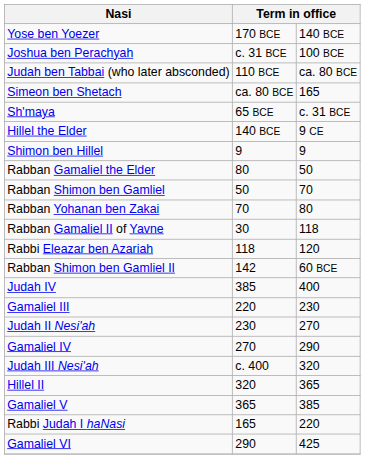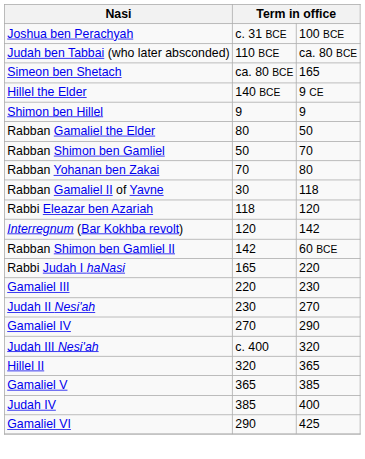 <table class="wikitable">
 <tr ->
 <th>Nasi</th>
 <th colspan="2">Term in office</th>
-</tr>
-<tr ->
-<td><a href='#'>Yose ben Yoezer</a></td>
-<td>170 <small>BCE</small></td>
-<td>140 <small>BCE</small></td>
 </tr>
 <tr ->
 <td><a href='#'>Joshua ben Perachyah</a></td>
 <td>c. 31 <small>BCE</small></td>
 <td>100 <small>BCE</small></td>
 </tr>
 <tr ->
 <td><a href='#'>Judah ben Tabbai</a> (who later absconded)</td>
 <td>110 <small>BCE</small></td>
 <td>ca. 80 <small>BCE</small></td>
 </tr>
 <tr ->
 <td><a href='#'>Simeon ben Shetach</a></td>
 <td>ca. 80 <small>BCE</small></td>
 <td>165</td>
-</tr>
-<tr ->
-<td><a href='#'>Sh'maya</a></td>
-<td>65 <small>BCE</small></td>
-<td>c. 31 <small>BCE</small></td>
 </tr>
 <tr ->
 <td><a href='#'>Hillel the Elder</a></td>
 <td>140 <small>BCE</small></td>
 <td>9 <small>CE</small></td>
 </tr>
 <tr ->
 <td><a href='#'>Shimon ben Hillel</a></td>
 <td>9</td>
 <td>9</td>
 </tr>
 <tr ->
 <td>Rabban <a href='#'>Gamaliel the Elder</a></td>
 <td>80</td>
 <td>50</td>
 </tr>
 <tr ->
 <td>Rabban <a href='#'>Shimon ben Gamliel</a></td>
 <td>50</td>
 <td>70</td>
 </tr>
 <tr ->
 <td>Rabban <a href='#'>Yohanan ben Zakai</a></td>
 <td>70</td>
 <td>80</td>
 </tr>
 <tr ->
 <td>Rabban <a href='#'>Gamaliel II</a> of <a href='#'>Yavne</a></td>
 <td>30</td>
 <td>118</td>
 </tr>
 <tr ->
 <td>Rabbi <a href='#'>Eleazar ben Azariah</a></td>
 <td>118</td>
 <td>120</td>
 </tr>
 <tr ->
+<td><em><a href='#'>Interregnum</a></em> (<a href='#'>Bar Kokhba revolt</a>)</td>
+<td>120</td>
+<td>142</td>
+</tr>
+<tr ->
 <td>Rabban <a href='#'>Shimon ben Gamliel II</a></td>
 <td>142</td>
 <td>60 <small>BCE</small></td>
 </tr>
 <tr ->
-<td><a href='#'>Judah IV</a></td>
-<td>385</td>
-<td>400</td>
+<td>Rabbi <a href='#'>Judah I <em>haNasi</em></a></td>
+<td>165</td>
+<td>220</td>
 </tr>
 <tr ->
 <td><a href='#'>Gamaliel III</a></td>
 <td>220</td>
 <td>230</td>
 </tr>
 <tr ->
 <td><a href='#'>Judah II <em>Nesi'ah</em></a></td>
 <td>230</td>
 <td>270</td>
 </tr>
 <tr ->
 <td><a href='#'>Gamaliel IV</a></td>
 <td>270</td>
 <td>290</td>
 </tr>
 <tr ->
 <td><a href='#'>Judah III <em>Nesi'ah</em></a></td>
 <td>c. 400</td>
 <td>320</td>
 </tr>
 <tr ->
 <td><a href='#'>Hillel II</a></td>
 <td>320</td>
 <td>365</td>
 </tr>
 <tr ->
 <td><a href='#'>Gamaliel V</a></td>
 <td>365</td>
 <td>385</td>
 </tr>
 <tr ->
-<td>Rabbi <a href='#'>Judah I <em>haNasi</em></a></td>
-<td>165</td>
-<td>220</td>
+<td><a href='#'>Judah IV</a></td>
+<td>385</td>
+<td>400</td>
 </tr>
 <tr>
 <td><a href='#'>Gamaliel VI</a></td>
 <td>290</td>
 <td>425</td>
 </tr>
 <tr ->
 </tr>
 </table>
